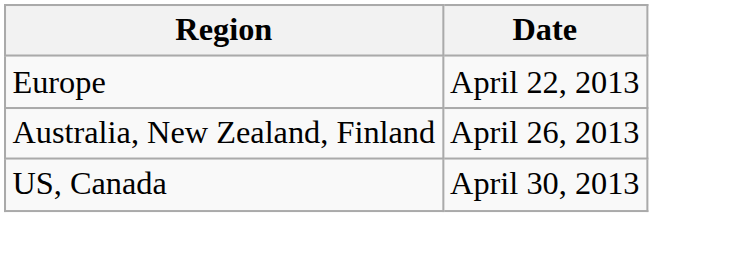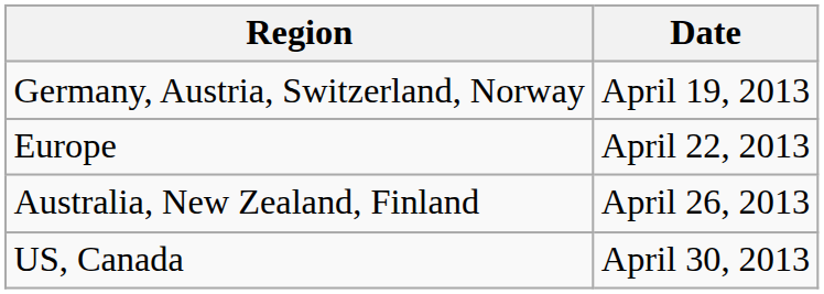 <table class="wikitable plainrowheaders">
 <tr>
 <th scope="col">Region</th>
 <th scope="col">Date</th>
+</tr>
+<tr>
+<td>Germany, Austria, Switzerland, Norway</td>
+<td>April 19, 2013</td>
 </tr>
 <tr>
 <td>Europe</td>
 <td>April 22, 2013</td>
 </tr>
 <tr>
 <td>Australia, New Zealand, Finland</td>
 <td>April 26, 2013</td>
 </tr>
 <tr>
 <td>US, Canada</td>
 <td>April 30, 2013</td>
 </tr>
 </table>
